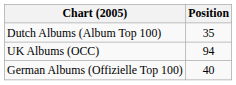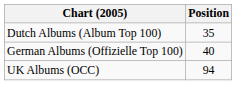 <table class="wikitable sortable">
 <tr>
 <th>Chart (2005)</th>
 <th>Position</th>
 </tr>
 <tr>
 <td>Dutch Albums (Album Top 100)</td>
 <td align="center">35</td>
 </tr>
 <tr>
+<td>German Albums (Offizielle Top 100)</td>
+<td align="center">40</td>
+</tr>
+<tr>
 <td>UK Albums (OCC)</td>
 <td align="center">94</td>
 </tr>
-<tr>
-<td>German Albums (Offizielle Top 100)</td>
-<td align="center">40</td>
-</tr>
 </table>
